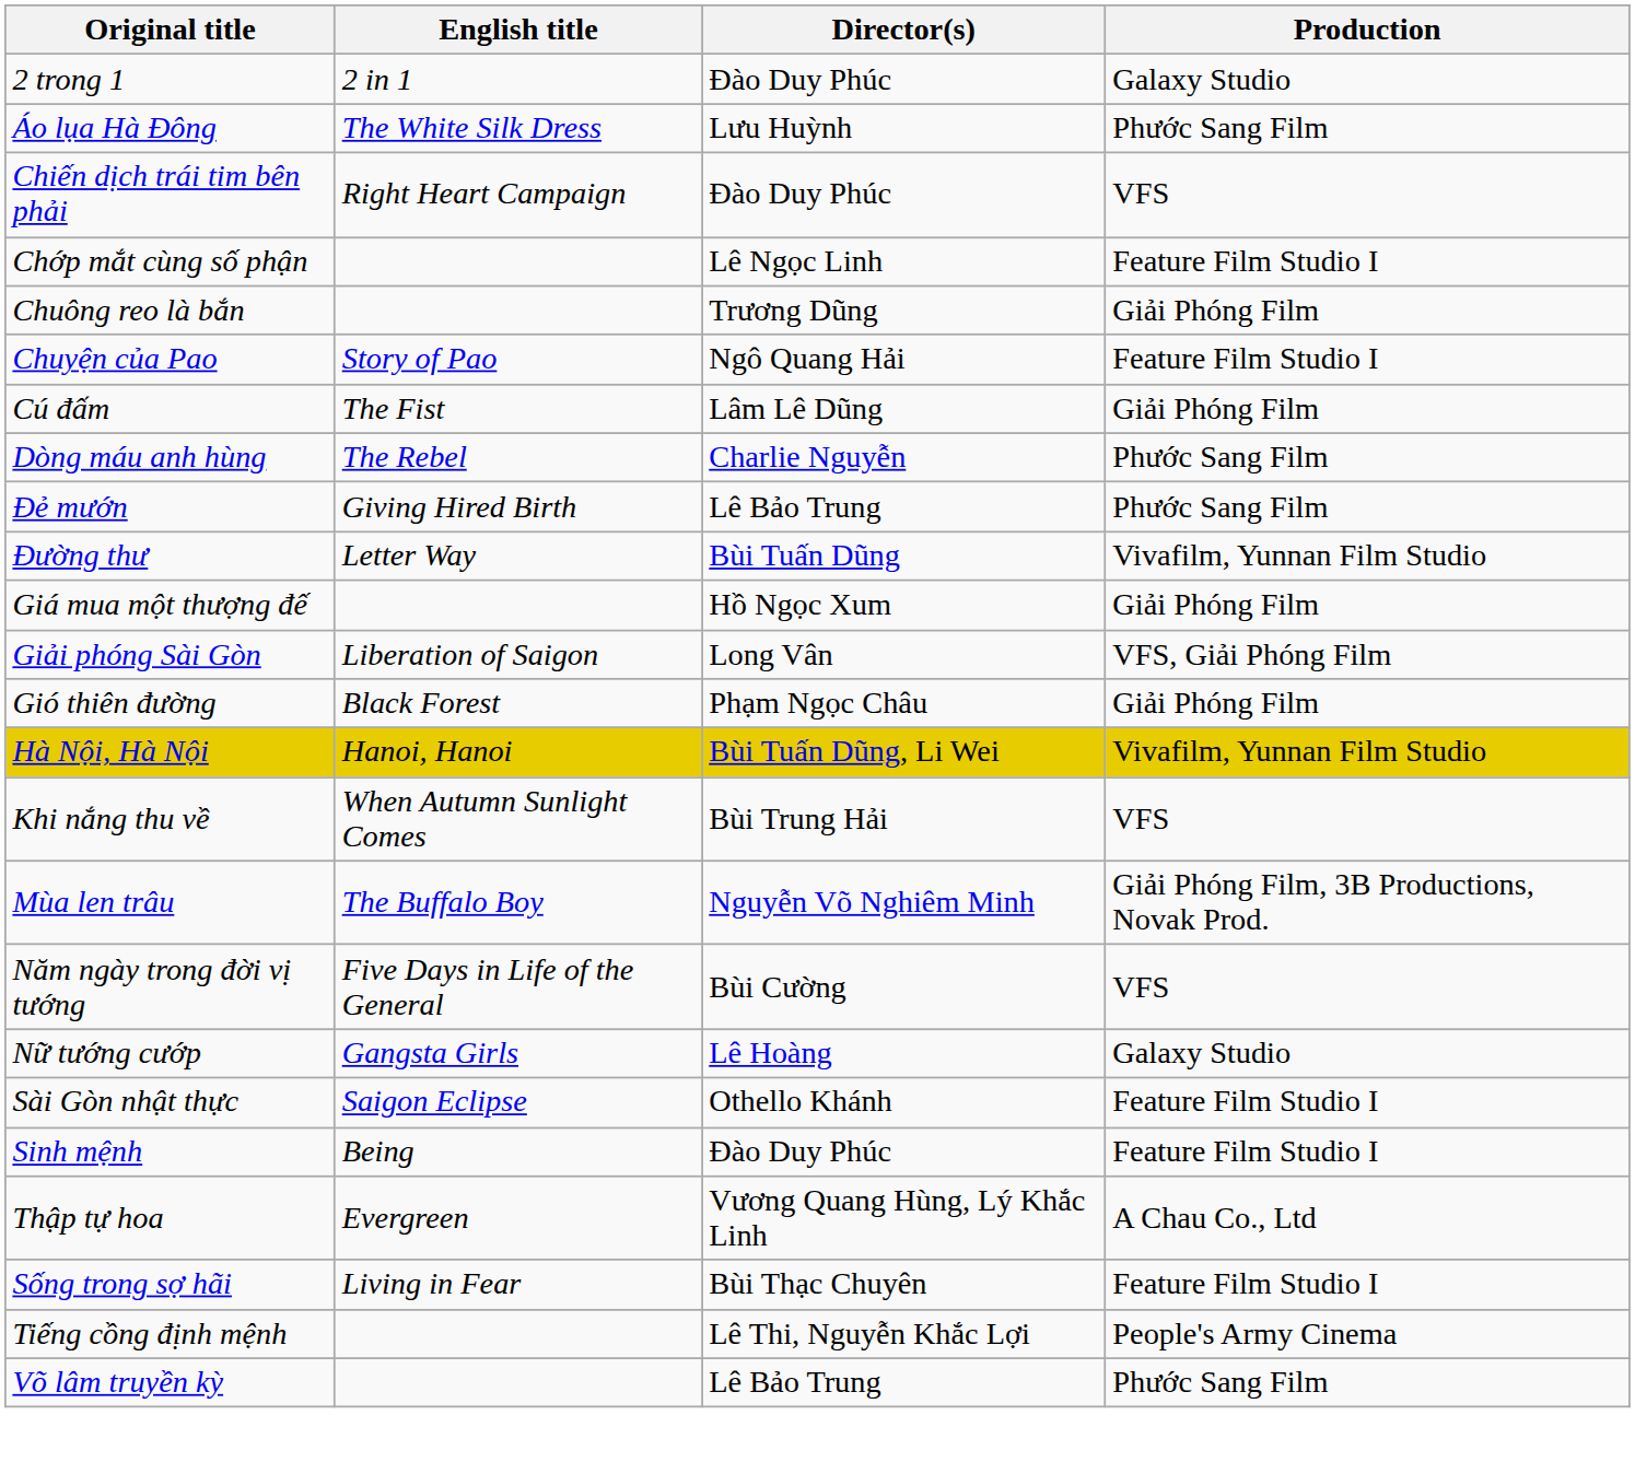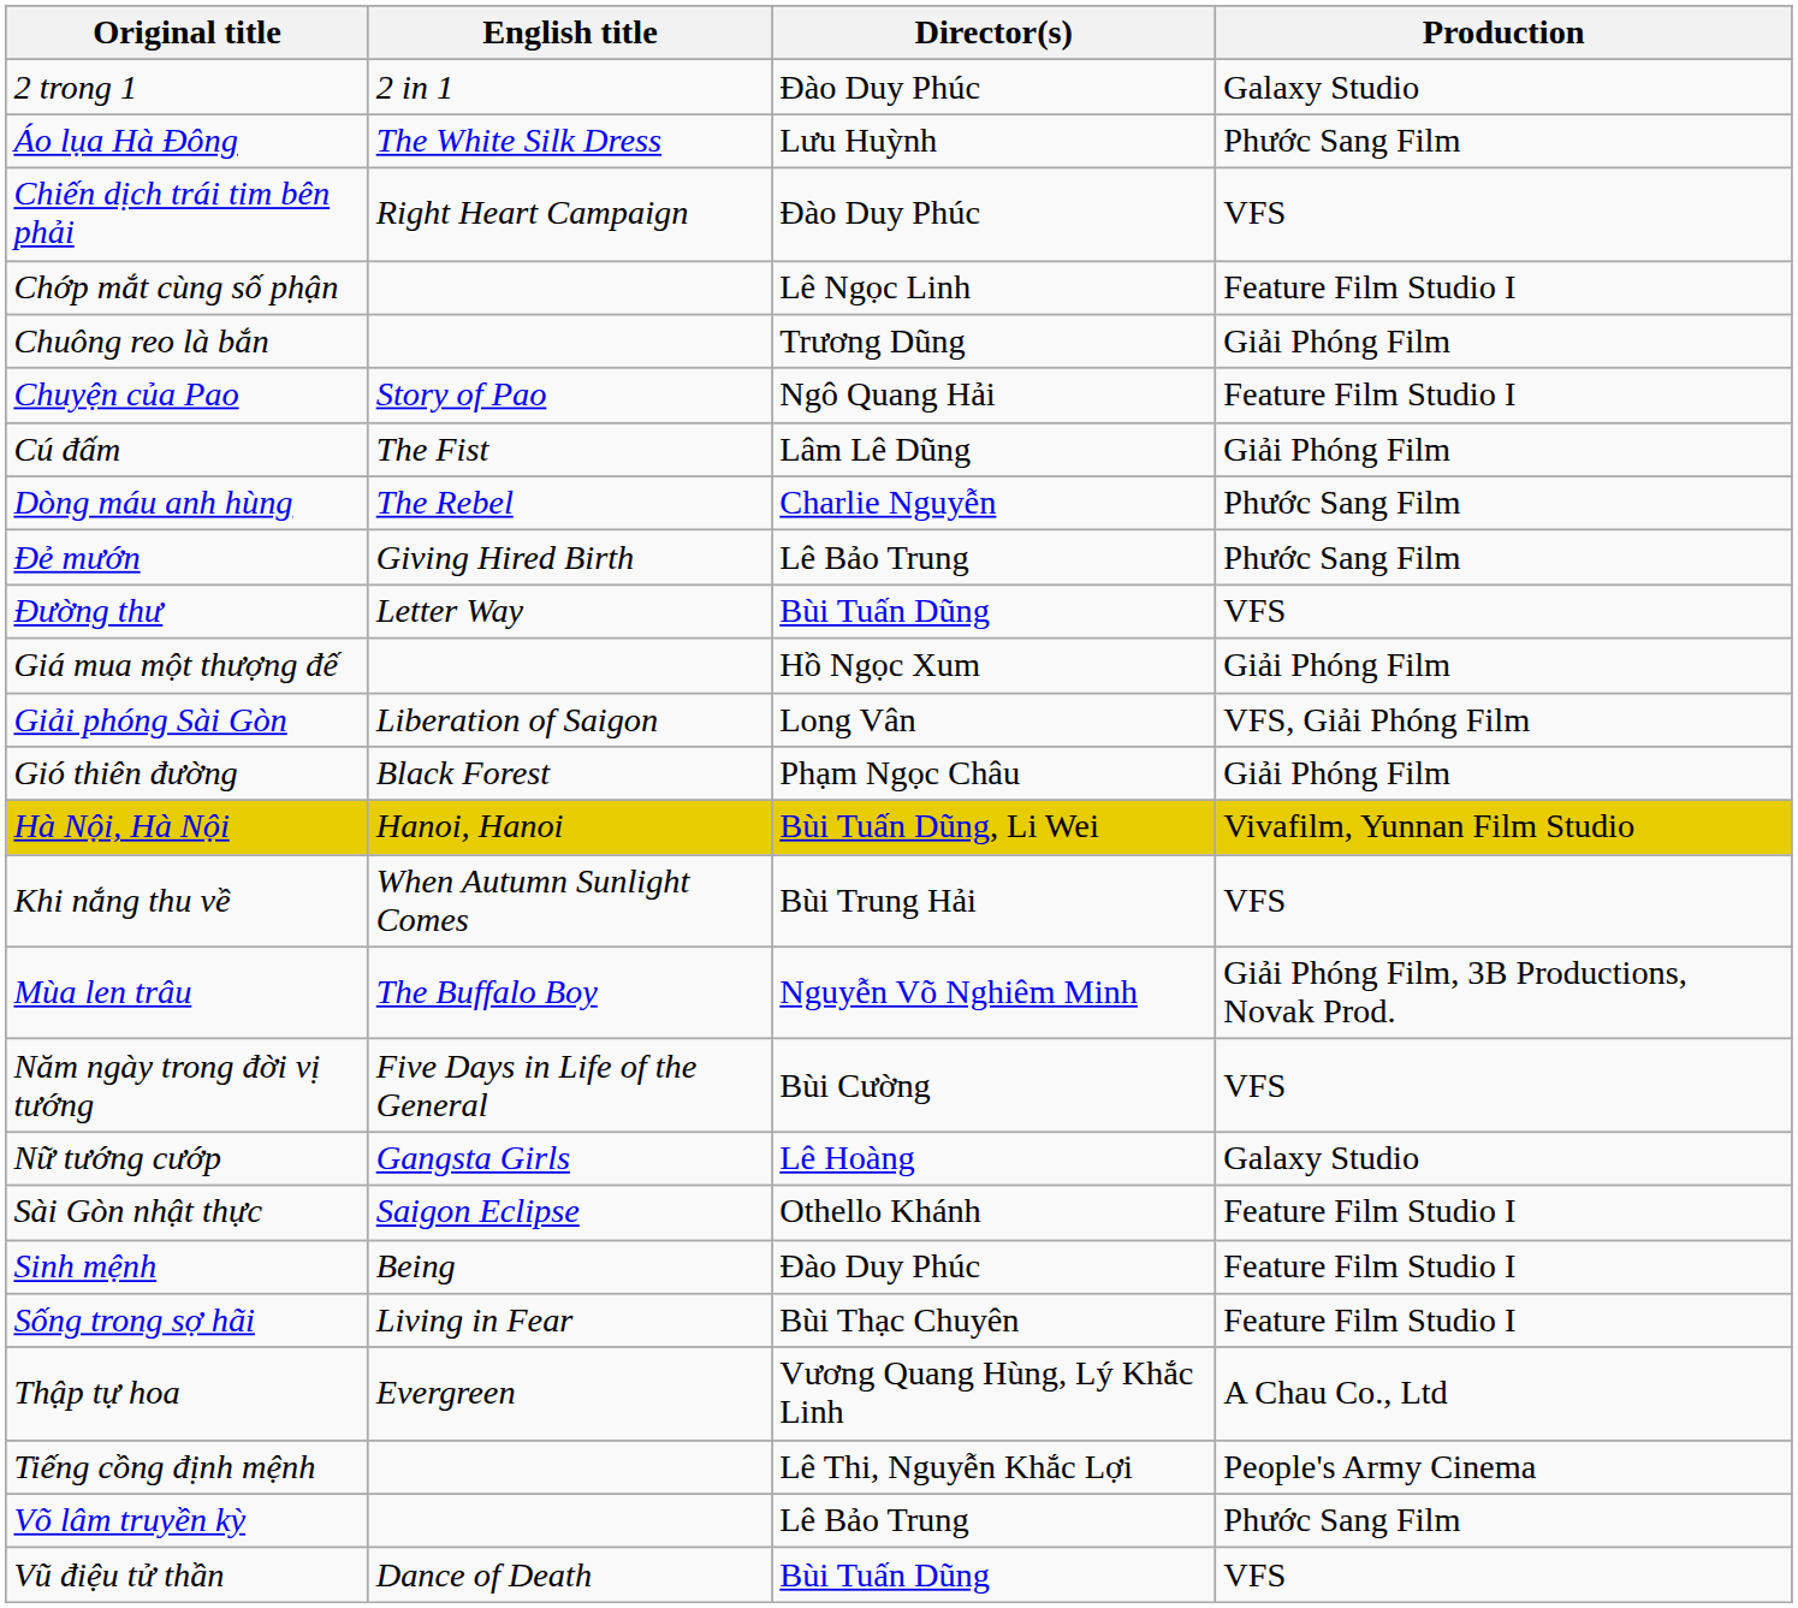 <table class="sortable wikitable" style="width:95%; margin-bottom:2px">
 <tr>
 <th>Original title</th>
 <th>English title</th>
 <th>Director(s)</th>
 <th>Production</th>
 </tr>
 <tr>
 <td><em>2 trong 1</em></td>
 <td><em>2 in 1</em></td>
 <td>Đào Duy Phúc</td>
 <td>Galaxy Studio</td>
 </tr>
 <tr>
 <td><em><a href='#'>Áo lụa Hà Đông</a></em></td>
 <td><em><a href='#'>The White Silk Dress</a></em></td>
 <td>Lưu Huỳnh</td>
 <td>Phước Sang Film</td>
 </tr>
 <tr>
 <td><em><a href='#'>Chiến dịch trái tim bên phải</a></em></td>
 <td><em>Right Heart Campaign</em></td>
 <td>Đào Duy Phúc</td>
 <td>VFS</td>
 </tr>
 <tr>
 <td><em>Chớp mắt cùng số phận</em></td>
 <td></td>
 <td>Lê Ngọc Linh</td>
 <td>Feature Film Studio I</td>
 </tr>
 <tr>
 <td><em>Chuông reo là bắn</em></td>
 <td></td>
 <td>Trương Dũng</td>
 <td>Giải Phóng Film</td>
 </tr>
 <tr>
 <td><em><a href='#'>Chuyện của Pao</a></em></td>
 <td><em><a href='#'>Story of Pao</a></em></td>
 <td>Ngô Quang Hải</td>
 <td>Feature Film Studio I</td>
 </tr>
 <tr>
 <td><em>Cú đấm</em></td>
 <td><em>The Fist</em></td>
 <td>Lâm Lê Dũng</td>
 <td>Giải Phóng Film</td>
 </tr>
 <tr>
 <td><em><a href='#'>Dòng máu anh hùng</a></em></td>
 <td><em><a href='#'>The Rebel</a></em></td>
 <td><a href='#'>Charlie Nguyễn</a></td>
 <td>Phước Sang Film</td>
 </tr>
 <tr>
 <td><em><a href='#'>Đẻ mướn</a></em></td>
 <td><em>Giving Hired Birth</em></td>
 <td>Lê Bảo Trung</td>
 <td>Phước Sang Film</td>
 </tr>
 <tr>
 <td><em><a href='#'>Đường thư</a></em></td>
 <td><em>Letter Way</em></td>
 <td><a href='#'>Bùi Tuấn Dũng</a></td>
-<td>Vivafilm, Yunnan Film Studio</td>
+<td>VFS</td>
 </tr>
 <tr>
 <td><em>Giá mua một thượng đế</em></td>
 <td></td>
 <td>Hồ Ngọc Xum</td>
 <td>Giải Phóng Film</td>
 </tr>
 <tr>
 <td><em><a href='#'>Giải phóng Sài Gòn</a></em></td>
 <td><em>Liberation of Saigon</em></td>
 <td>Long Vân</td>
 <td>VFS, Giải Phóng Film</td>
 </tr>
 <tr>
 <td><em>Gió thiên đường</em></td>
 <td><em>Black Forest</em></td>
 <td>Phạm Ngọc Châu</td>
 <td>Giải Phóng Film</td>
 </tr>
 <tr style="background:#E7CD00;">
 <td><em><a href='#'>Hà Nội, Hà Nội</a></em></td>
 <td><em>Hanoi, Hanoi</em></td>
 <td><a href='#'>Bùi Tuấn Dũng</a>, Li Wei</td>
 <td>Vivafilm, Yunnan Film Studio</td>
 </tr>
 <tr>
 <td><em>Khi nắng thu về</em></td>
 <td><em>When Autumn Sunlight Comes</em></td>
 <td>Bùi Trung Hải</td>
 <td>VFS</td>
 </tr>
 <tr>
 <td><em><a href='#'>Mùa len trâu</a></em></td>
 <td><em><a href='#'>The Buffalo Boy</a></em></td>
 <td><a href='#'>Nguyễn Võ Nghiêm Minh</a></td>
 <td>Giải Phóng Film, 3B Productions, Novak Prod.</td>
 </tr>
 <tr>
 <td><em>Năm ngày trong đời vị tướng</em></td>
 <td><em>Five Days in Life of the General</em></td>
 <td>Bùi Cường</td>
 <td>VFS</td>
 </tr>
 <tr>
 <td><em>Nữ tướng cướp</em></td>
 <td><em><a href='#'>Gangsta Girls</a></em></td>
 <td><a href='#'>Lê Hoàng</a></td>
 <td>Galaxy Studio</td>
 </tr>
 <tr>
 <td><em>Sài Gòn nhật thực</em></td>
 <td><em><a href='#'>Saigon Eclipse</a></em></td>
 <td>Othello Khánh</td>
 <td>Feature Film Studio I</td>
 </tr>
 <tr>
 <td><em><a href='#'>Sinh mệnh</a></em></td>
 <td><em>Being</em></td>
 <td>Đào Duy Phúc</td>
 <td>Feature Film Studio I</td>
 </tr>
 <tr>
+<td><em><a href='#'>Sống trong sợ hãi</a></em></td>
+<td><em>Living in Fear</em></td>
+<td>Bùi Thạc Chuyên</td>
+<td>Feature Film Studio I</td>
+</tr>
+<tr>
 <td><em>Thập tự hoa</em></td>
 <td><em>Evergreen</em></td>
 <td>Vương Quang Hùng, Lý Khắc Linh</td>
 <td>A Chau Co., Ltd</td>
-</tr>
-<tr>
-<td><em><a href='#'>Sống trong sợ hãi</a></em></td>
-<td><em>Living in Fear</em></td>
-<td>Bùi Thạc Chuyên</td>
-<td>Feature Film Studio I</td>
 </tr>
 <tr>
 <td><em>Tiếng cồng định mệnh</em></td>
 <td></td>
 <td>Lê Thi, Nguyễn Khắc Lợi</td>
 <td>People's Army Cinema</td>
 </tr>
 <tr>
 <td><em><a href='#'>Võ lâm truyền kỳ</a></em></td>
 <td></td>
 <td>Lê Bảo Trung</td>
 <td>Phước Sang Film</td>
 </tr>
+<tr>
+<td><em>Vũ điệu tử thần</em></td>
+<td><em>Dance of Death</em></td>
+<td><a href='#'>Bùi Tuấn Dũng</a></td>
+<td>VFS</td>
+</tr>
 </table>
